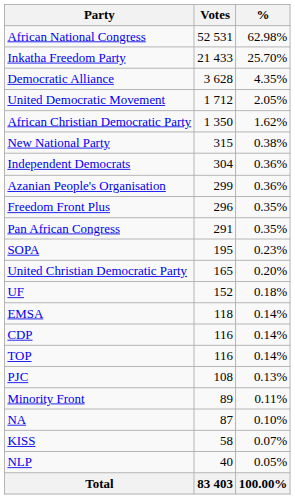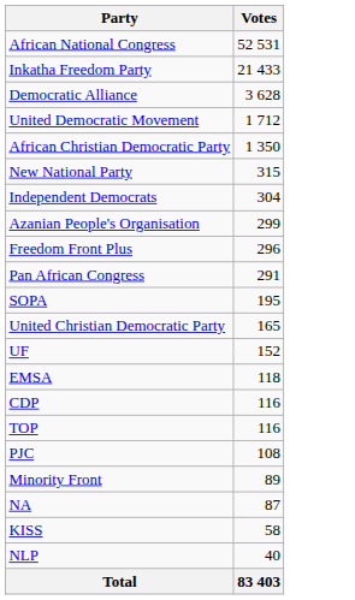 <table class="wikitable" style="font-size: 95%; text-align: right">
 <tr>
 <th>Party</th>
 <th>Votes</th>
-<th>%</th>
 </tr>
 <tr>
 <td align=left><a href='#'>African National Congress</a></td>
 <td>52 531</td>
-<td>62.98%</td>
 </tr>
 <tr>
 <td align=left><a href='#'>Inkatha Freedom Party</a></td>
 <td>21 433</td>
-<td>25.70%</td>
 </tr>
 <tr>
 <td align=left><a href='#'>Democratic Alliance</a></td>
 <td>3 628</td>
-<td>4.35%</td>
 </tr>
 <tr>
 <td align=left><a href='#'>United Democratic Movement</a></td>
 <td>1 712</td>
-<td>2.05%</td>
 </tr>
 <tr>
 <td align=left><a href='#'>African Christian Democratic Party</a></td>
 <td>1 350</td>
-<td>1.62%</td>
 </tr>
 <tr>
 <td align=left><a href='#'>New National Party</a></td>
 <td>315</td>
-<td>0.38%</td>
 </tr>
 <tr>
 <td align=left><a href='#'>Independent Democrats</a></td>
 <td>304</td>
-<td>0.36%</td>
 </tr>
 <tr>
 <td align=left><a href='#'>Azanian People's Organisation</a></td>
 <td>299</td>
-<td>0.36%</td>
 </tr>
 <tr>
 <td align=left><a href='#'>Freedom Front Plus</a></td>
 <td>296</td>
-<td>0.35%</td>
 </tr>
 <tr>
 <td align=left><a href='#'>Pan African Congress</a></td>
 <td>291</td>
-<td>0.35%</td>
 </tr>
 <tr>
 <td align=left><a href='#'>SOPA</a></td>
 <td>195</td>
-<td>0.23%</td>
 </tr>
 <tr>
 <td align=left><a href='#'>United Christian Democratic Party</a></td>
 <td>165</td>
-<td>0.20%</td>
 </tr>
 <tr>
 <td align=left><a href='#'>UF</a></td>
 <td>152</td>
-<td>0.18%</td>
 </tr>
 <tr>
 <td align=left><a href='#'>EMSA</a></td>
 <td>118</td>
-<td>0.14%</td>
 </tr>
 <tr>
 <td align=left><a href='#'>CDP</a></td>
 <td>116</td>
-<td>0.14%</td>
 </tr>
 <tr>
 <td align=left><a href='#'>TOP</a></td>
 <td>116</td>
-<td>0.14%</td>
 </tr>
 <tr>
 <td align=left><a href='#'>PJC</a></td>
 <td>108</td>
-<td>0.13%</td>
 </tr>
 <tr>
 <td align=left><a href='#'>Minority Front</a></td>
 <td>89</td>
-<td>0.11%</td>
 </tr>
 <tr>
 <td align=left><a href='#'>NA</a></td>
 <td>87</td>
-<td>0.10%</td>
 </tr>
 <tr>
 <td align=left><a href='#'>KISS</a></td>
 <td>58</td>
-<td>0.07%</td>
 </tr>
 <tr>
 <td align=left><a href='#'>NLP</a></td>
 <td>40</td>
-<td>0.05%</td>
 </tr>
 <tr>
 <th align=left>Total</th>
 <th>83 403</th>
-<th>100.00%</th>
 </tr>
 </table>
